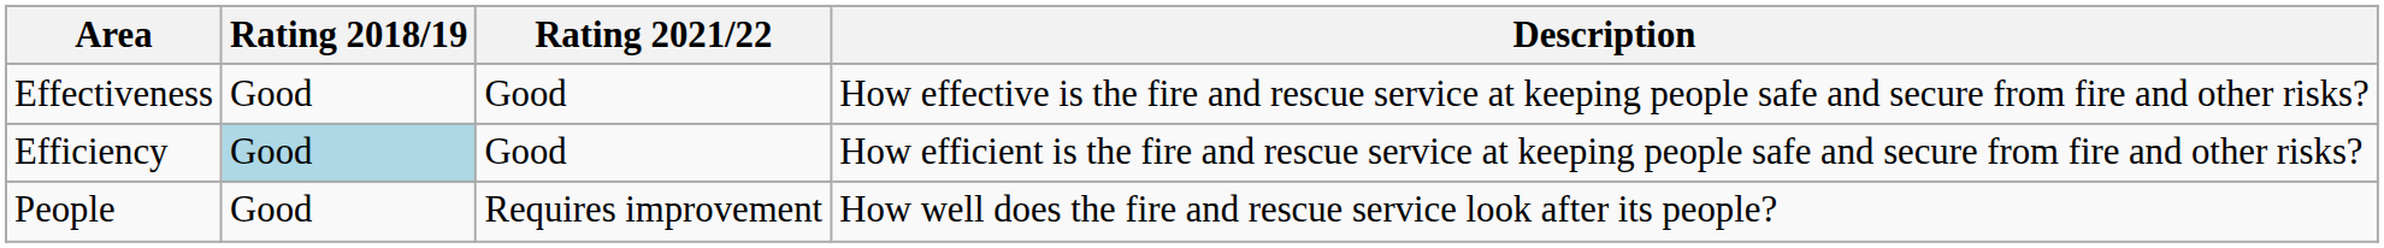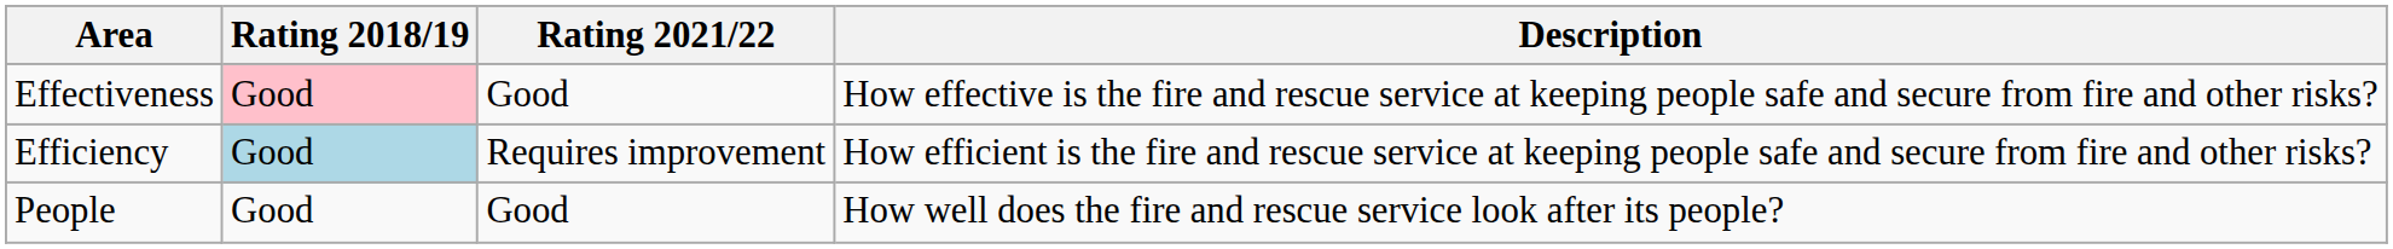 <table class="wikitable">
 <tr>
 <th>Area</th>
 <th>Rating 2018/19</th>
 <th>Rating 2021/22</th>
 <th>Description</th>
 </tr>
 <tr>
 <td>Effectiveness</td>
-<td>Good</td>
+<td style="background: pink;">Good</td>
 <td>Good</td>
 <td>How effective is the fire and rescue service at keeping people safe and secure from fire and other risks?</td>
 </tr>
 <tr>
 <td>Efficiency</td>
 <td style="background: lightblue;">Good</td>
-<td>Good</td>
+<td>Requires improvement</td>
 <td>How efficient is the fire and rescue service at keeping people safe and secure from fire and other risks?</td>
 </tr>
 <tr>
 <td>People</td>
 <td>Good</td>
-<td>Requires improvement</td>
+<td>Good</td>
 <td>How well does the fire and rescue service look after its people?</td>
 </tr>
 </table>
